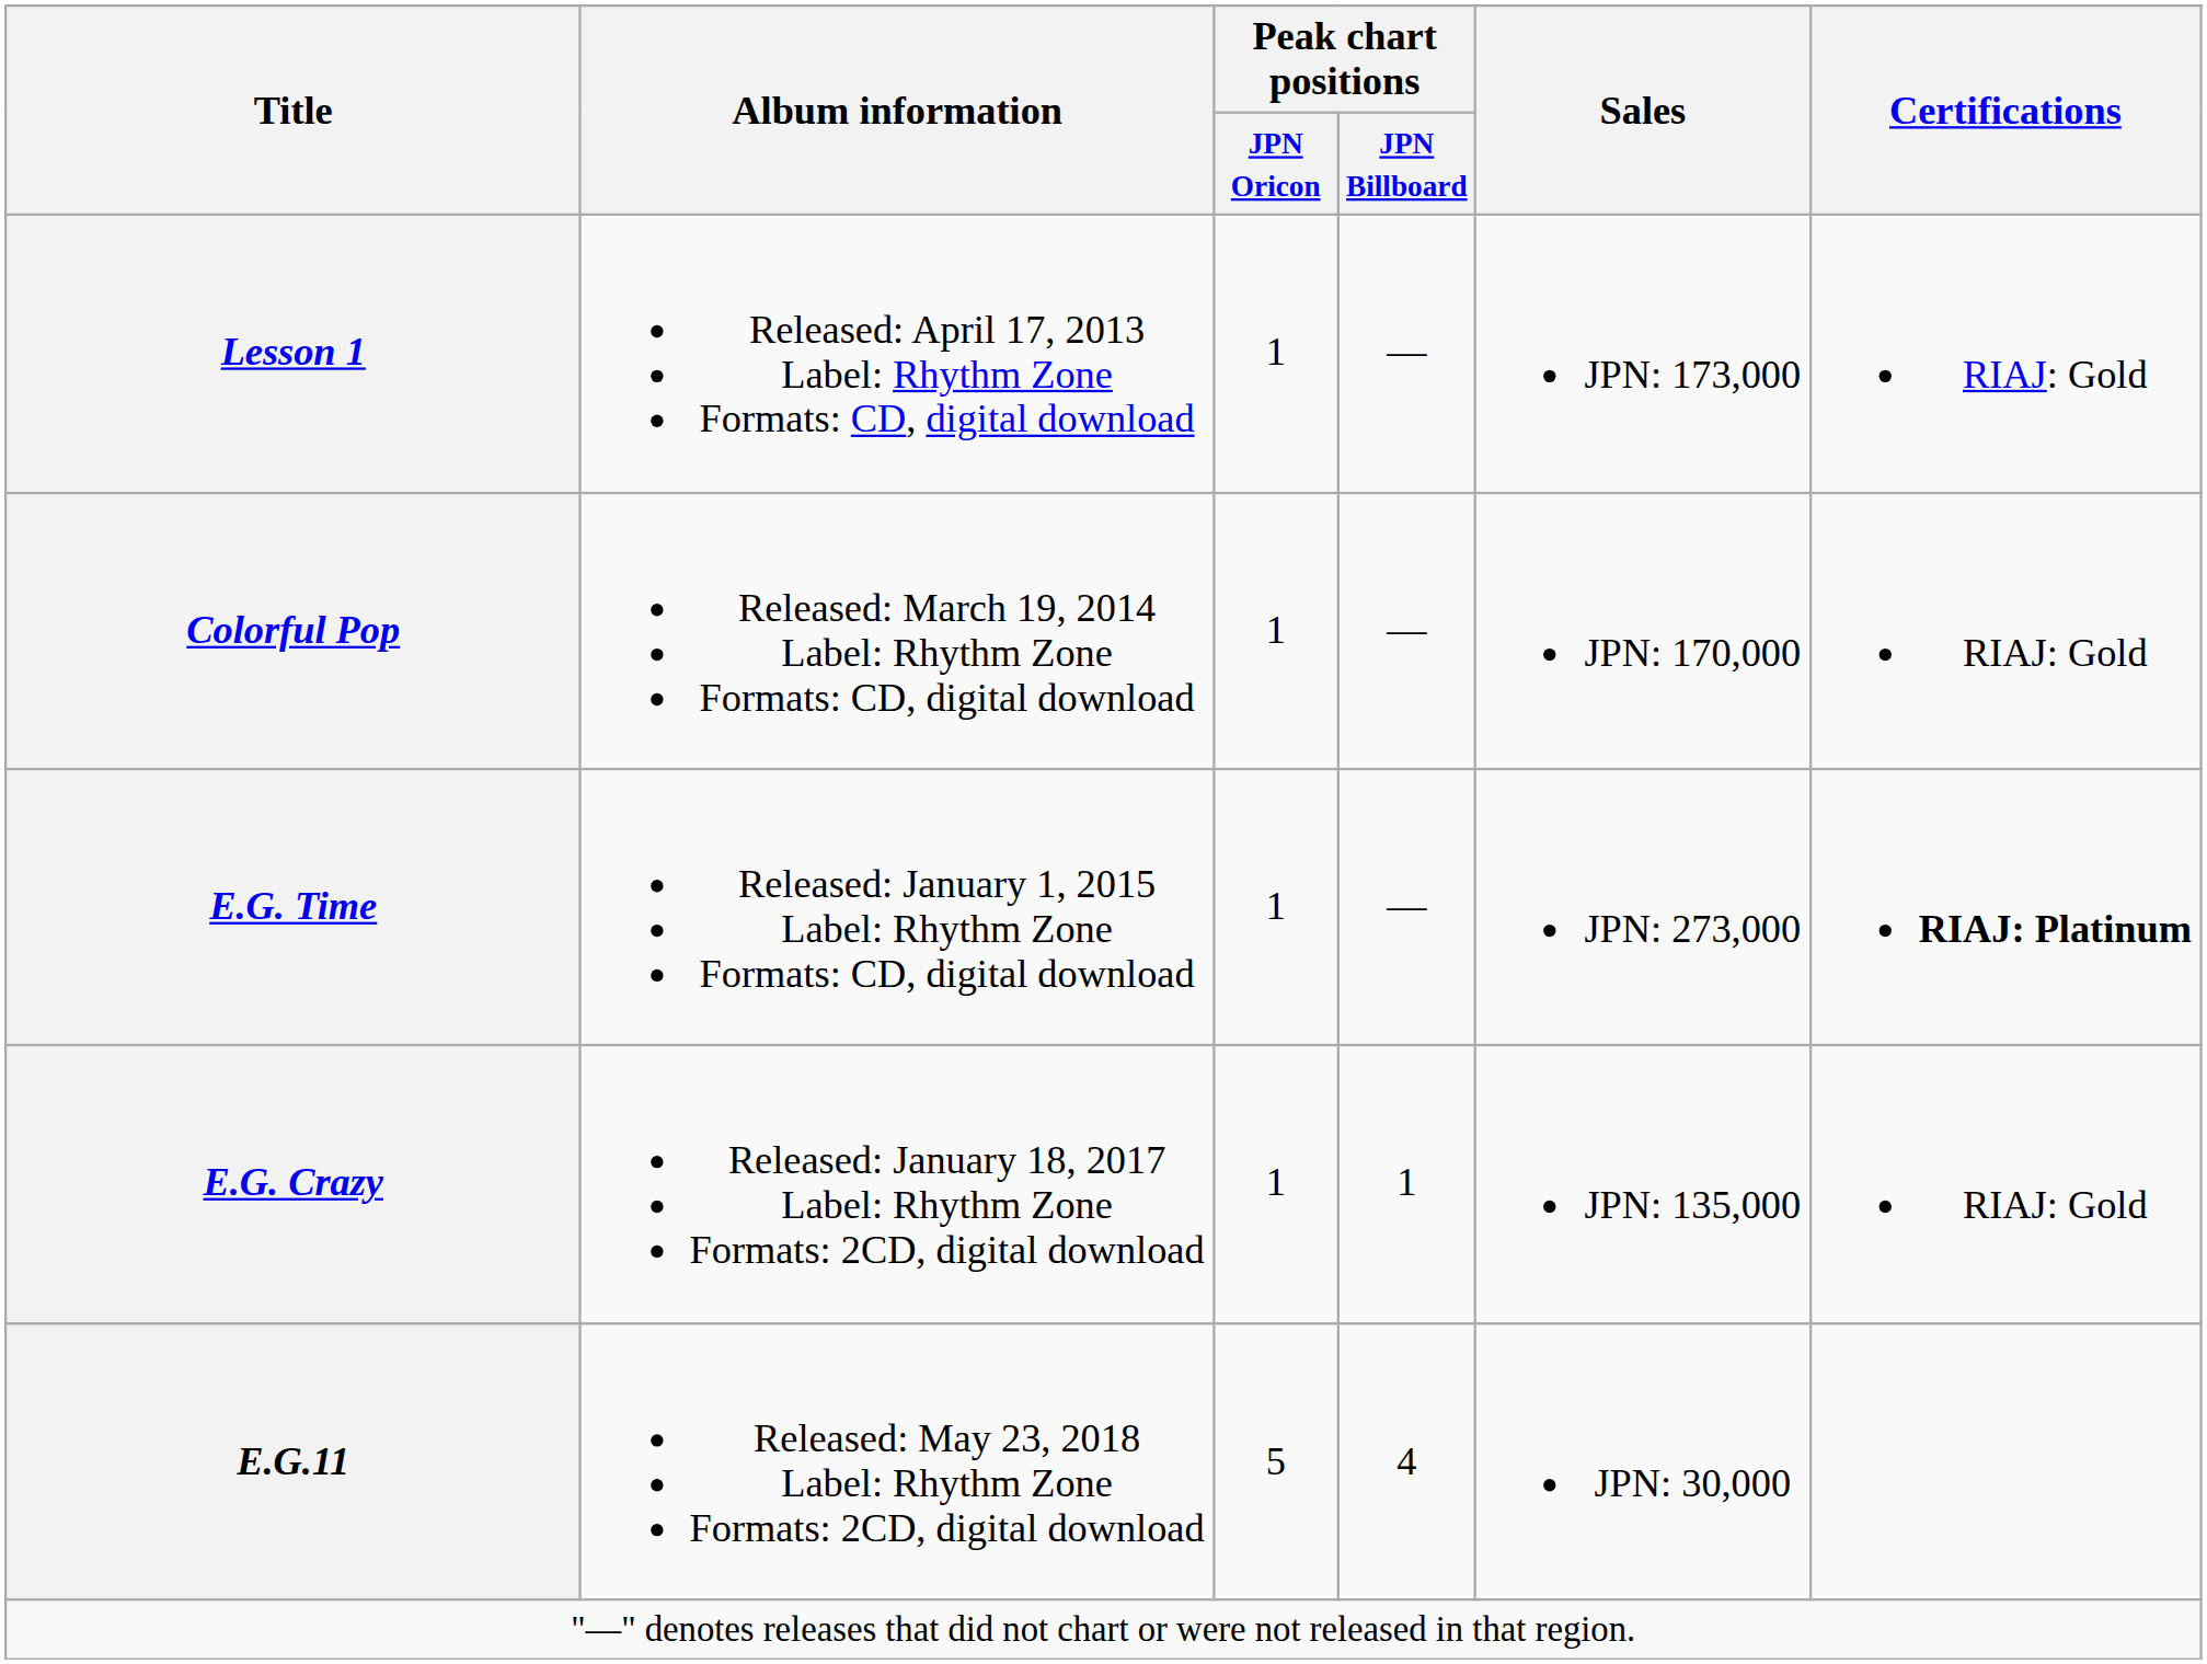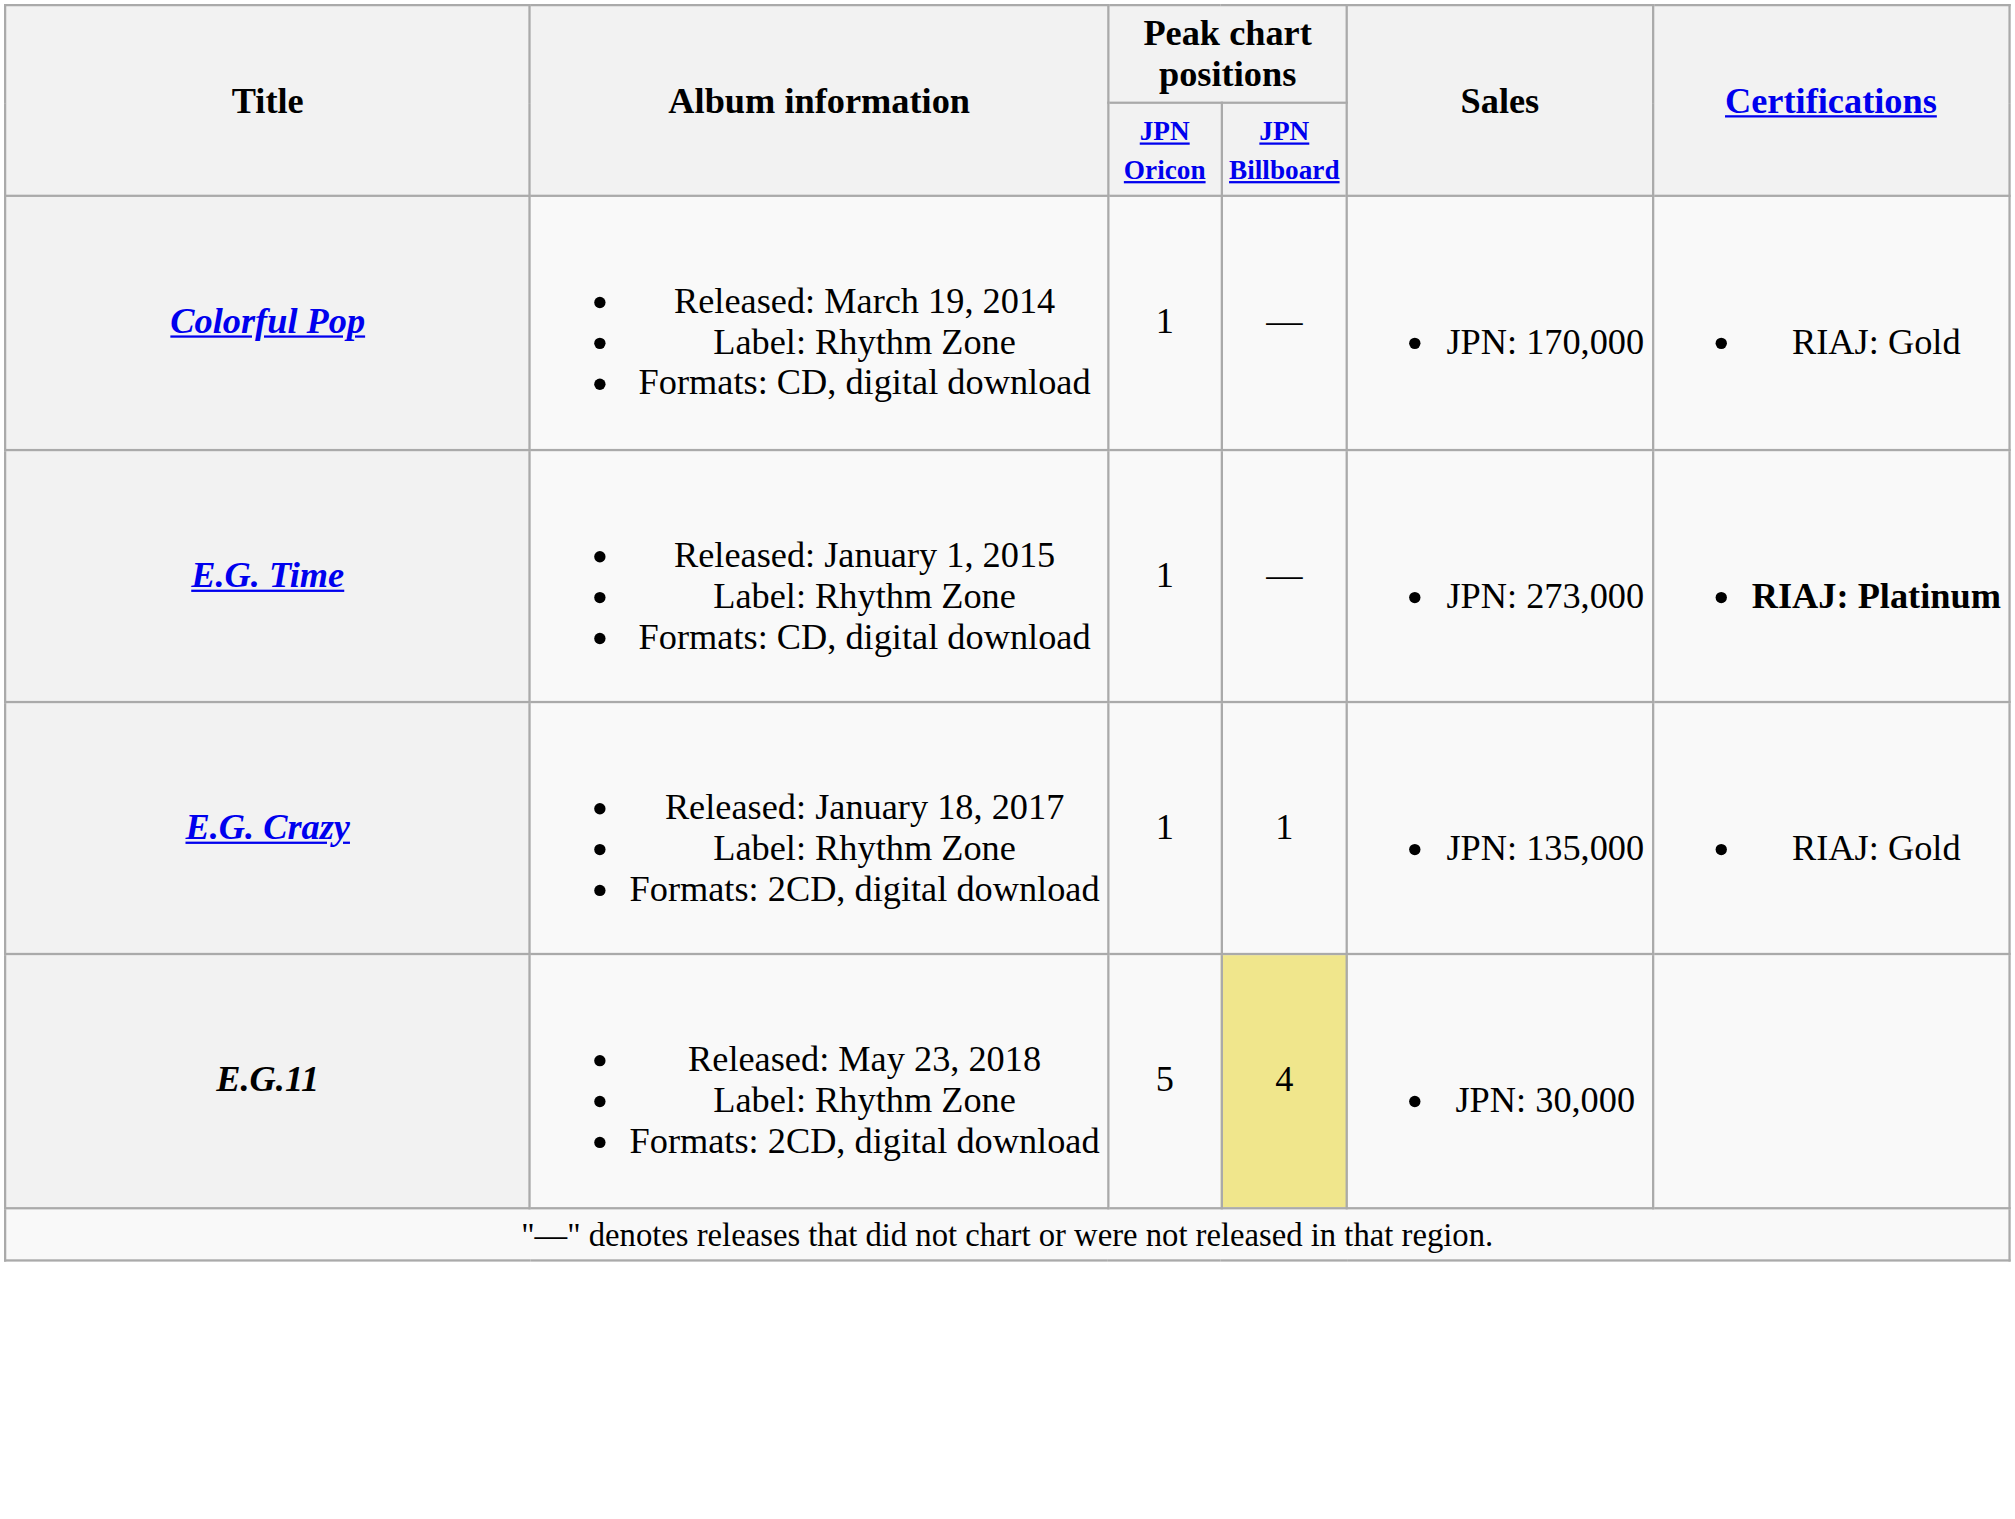 <table class="wikitable plainrowheaders" style="text-align:center;">
 <tr>
 <th rowspan="2" style="width:14em;">Title</th>
 <th rowspan="2">Album information</th>
 <th colspan="2">Peak chart positions</th>
 <th rowspan="2">Sales</th>
 <th rowspan="2"><a href='#'>Certifications</a></th>
 </tr>
 <tr>
 <th scope="col" style="width:3em;font-size:90%;"><small><a href='#'>JPN<br>Oricon</a></small><br></th>
 <th scope="col" style="width:3em;font-size:90%;"><small><a href='#'>JPN<br>Billboard</a></small><br></th>
-</tr>
-<tr>
-<th scope="row"><em><a href='#'>Lesson 1</a></em></th>
-<td><br><ul><li>Released: April 17, 2013 </li><li>Label: <a href='#'>Rhythm Zone</a></li><li>Formats: <a href='#'>CD</a>, <a href='#'>digital download</a></li></ul></td>
-<td>1</td>
-<td>—</td>
-<td><br><ul><li>JPN: 173,000 </li></ul></td>
-<td><br><ul><li><a href='#'>RIAJ</a>: Gold</li></ul></td>
 </tr>
 <tr>
 <th scope="row"><em><a href='#'>Colorful Pop</a></em></th>
 <td><br><ul><li>Released: March 19, 2014 </li><li>Label: Rhythm Zone</li><li>Formats: CD, digital download</li></ul></td>
 <td>1</td>
 <td>—</td>
 <td><br><ul><li>JPN: 170,000 </li></ul></td>
 <td><br><ul><li>RIAJ: Gold</li></ul></td>
 </tr>
 <tr>
 <th scope="row"><em><a href='#'>E.G. Time</a></em></th>
 <td><br><ul><li>Released: January 1, 2015 </li><li>Label: Rhythm Zone</li><li>Formats: CD, digital download</li></ul></td>
 <td>1</td>
 <td>—</td>
 <td><br><ul><li>JPN: 273,000 </li></ul></td>
 <td><strong><br><ul><li>RIAJ: Platinum</li></ul></strong></td>
 </tr>
 <tr>
 <th scope="row"><em><a href='#'>E.G. Crazy</a></em></th>
 <td><br><ul><li>Released: January 18, 2017 </li><li>Label: Rhythm Zone</li><li>Formats: 2CD, digital download</li></ul></td>
 <td>1</td>
 <td>1</td>
 <td><br><ul><li>JPN: 135,000</li></ul></td>
 <td><br><ul><li>RIAJ: Gold</li></ul></td>
 </tr>
 <tr>
 <th scope="row"><em>E.G.11</em></th>
 <td><br><ul><li>Released: May 23, 2018</li><li>Label: Rhythm Zone</li><li>Formats: 2CD, digital download</li></ul></td>
 <td>5</td>
-<td>4</td>
+<td style="background: khaki;">4</td>
 <td><br><ul><li>JPN: 30,000</li></ul></td>
 <td></td>
 </tr>
 <tr>
 <td colspan="6" style="font-size:90%;">"—" denotes releases that did not chart or were not released in that region.</td>
 </tr>
 </table>
